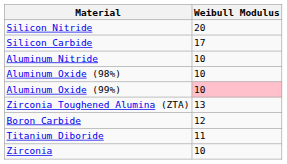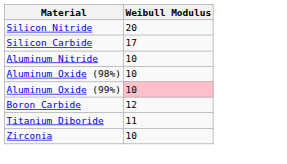 <table class="wikitable">
 <tr>
 <th>Material</th>
 <th>Weibull Modulus</th>
 </tr>
 <tr>
 <td><a href='#'>Silicon Nitride</a></td>
 <td>20</td>
 </tr>
 <tr>
 <td><a href='#'>Silicon Carbide</a></td>
 <td>17</td>
 </tr>
 <tr>
 <td><a href='#'>Aluminum Nitride</a></td>
 <td>10</td>
 </tr>
 <tr>
 <td><a href='#'>Aluminum Oxide</a> (98%)</td>
 <td>10</td>
 </tr>
 <tr>
 <td><a href='#'>Aluminum Oxide</a> (99%)</td>
 <td style="background: pink;">10</td>
 </tr>
 <tr>
-<td><a href='#'>Zirconia Toughened Alumina</a> (ZTA)</td>
-<td>13</td>
-</tr>
-<tr>
 <td><a href='#'>Boron Carbide</a></td>
 <td>12</td>
 </tr>
 <tr>
 <td><a href='#'>Titanium Diboride</a></td>
 <td>11</td>
 </tr>
 <tr>
 <td><a href='#'>Zirconia</a></td>
 <td>10</td>
 </tr>
 </table>
